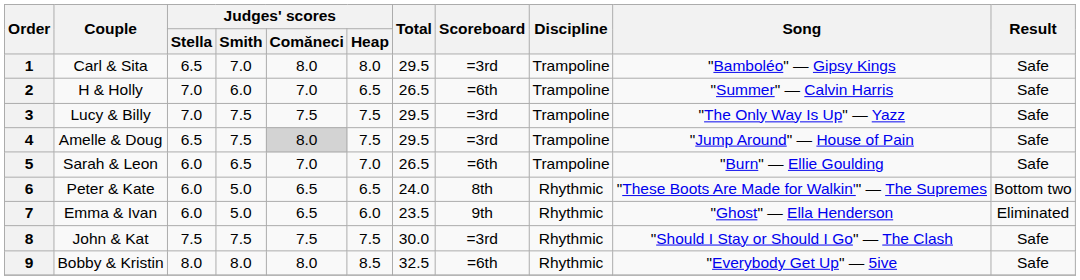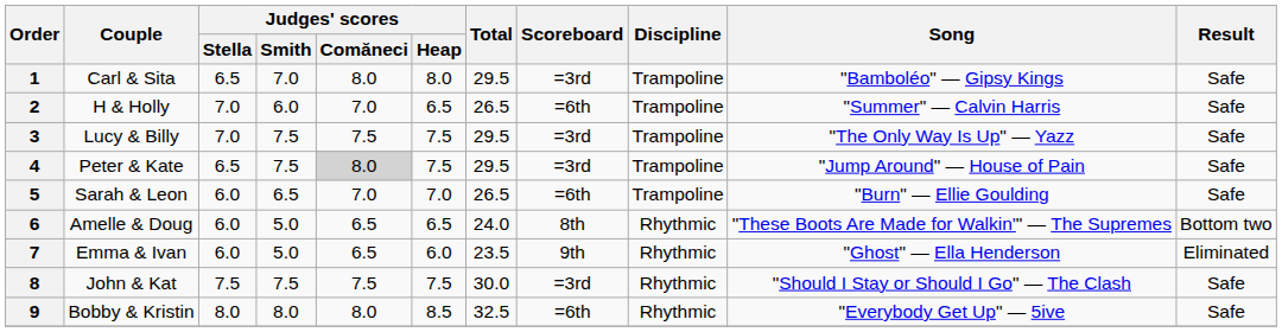 <table class="wikitable plainrowheaders" style="text-align:center;">
 <tr>
 <th scope="col" rowspan="2">Order</th>
 <th scope="col" rowspan="2">Couple</th>
 <th scope="col" colspan="4">Judges' scores</th>
 <th scope="col" rowspan="2">Total</th>
 <th scope="col" rowspan="2">Scoreboard</th>
 <th scope="col" rowspan="2">Discipline</th>
 <th scope="col" rowspan="2">Song</th>
 <th scope="col" rowspan="2">Result</th>
 </tr>
 <tr>
 <th scope="col">Stella</th>
 <th>Smith</th>
 <th>Comăneci</th>
 <th>Heap</th>
 </tr>
 <tr>
 <th scope="col">1</th>
 <td>Carl & Sita</td>
 <td>6.5</td>
 <td>7.0</td>
 <td>8.0</td>
 <td>8.0</td>
 <td>29.5</td>
 <td>=3rd</td>
 <td>Trampoline</td>
 <td>"<a href='#'>Bamboléo</a>" — <a href='#'>Gipsy Kings</a></td>
 <td>Safe</td>
 </tr>
 <tr>
 <th scope="col">2</th>
 <td>H & Holly</td>
 <td>7.0</td>
 <td>6.0</td>
 <td>7.0</td>
 <td>6.5</td>
 <td>26.5</td>
 <td>=6th</td>
 <td>Trampoline</td>
 <td>"<a href='#'>Summer</a>" — <a href='#'>Calvin Harris</a></td>
 <td>Safe</td>
 </tr>
 <tr>
 <th scope="col">3</th>
 <td>Lucy & Billy</td>
 <td>7.0</td>
 <td>7.5</td>
 <td>7.5</td>
 <td>7.5</td>
 <td>29.5</td>
 <td>=3rd</td>
 <td>Trampoline</td>
 <td>"<a href='#'>The Only Way Is Up</a>" — <a href='#'>Yazz</a></td>
 <td>Safe</td>
 </tr>
 <tr>
 <th scope="col">4</th>
-<td>Amelle & Doug</td>
+<td>Peter & Kate</td>
 <td>6.5</td>
 <td>7.5</td>
 <td style="background: lightgrey;">8.0</td>
 <td>7.5</td>
 <td>29.5</td>
 <td>=3rd</td>
 <td>Trampoline</td>
 <td>"<a href='#'>Jump Around</a>" — <a href='#'>House of Pain</a></td>
 <td>Safe</td>
 </tr>
 <tr>
 <th scope="col">5</th>
 <td>Sarah & Leon</td>
 <td>6.0</td>
 <td>6.5</td>
 <td>7.0</td>
 <td>7.0</td>
 <td>26.5</td>
 <td>=6th</td>
 <td>Trampoline</td>
 <td>"<a href='#'>Burn</a>" — <a href='#'>Ellie Goulding</a></td>
 <td>Safe</td>
 </tr>
 <tr>
 <th scope="col">6</th>
-<td>Peter & Kate</td>
+<td>Amelle & Doug</td>
 <td>6.0</td>
 <td>5.0</td>
 <td>6.5</td>
 <td>6.5</td>
 <td>24.0</td>
 <td>8th</td>
 <td>Rhythmic</td>
 <td>"<a href='#'>These Boots Are Made for Walkin'</a>" — <a href='#'>The Supremes</a></td>
 <td>Bottom two</td>
 </tr>
 <tr>
 <th scope="col">7</th>
 <td>Emma & Ivan</td>
 <td>6.0</td>
 <td>5.0</td>
 <td>6.5</td>
 <td>6.0</td>
 <td>23.5</td>
 <td>9th</td>
 <td>Rhythmic</td>
 <td>"<a href='#'>Ghost</a>" — <a href='#'>Ella Henderson</a></td>
 <td>Eliminated</td>
 </tr>
 <tr>
 <th scope="col">8</th>
 <td>John & Kat</td>
 <td>7.5</td>
 <td>7.5</td>
 <td>7.5</td>
 <td>7.5</td>
 <td>30.0</td>
 <td>=3rd</td>
 <td>Rhythmic</td>
 <td>"<a href='#'>Should I Stay or Should I Go</a>" — <a href='#'>The Clash</a></td>
 <td>Safe</td>
 </tr>
 <tr>
 <th scope="col">9</th>
 <td>Bobby & Kristin</td>
 <td>8.0</td>
 <td>8.0</td>
 <td>8.0</td>
 <td>8.5</td>
 <td>32.5</td>
 <td>=6th</td>
 <td>Rhythmic</td>
 <td>"<a href='#'>Everybody Get Up</a>" — <a href='#'>5ive</a></td>
 <td>Safe</td>
 </tr>
 <tr>
 </tr>
 </table>
